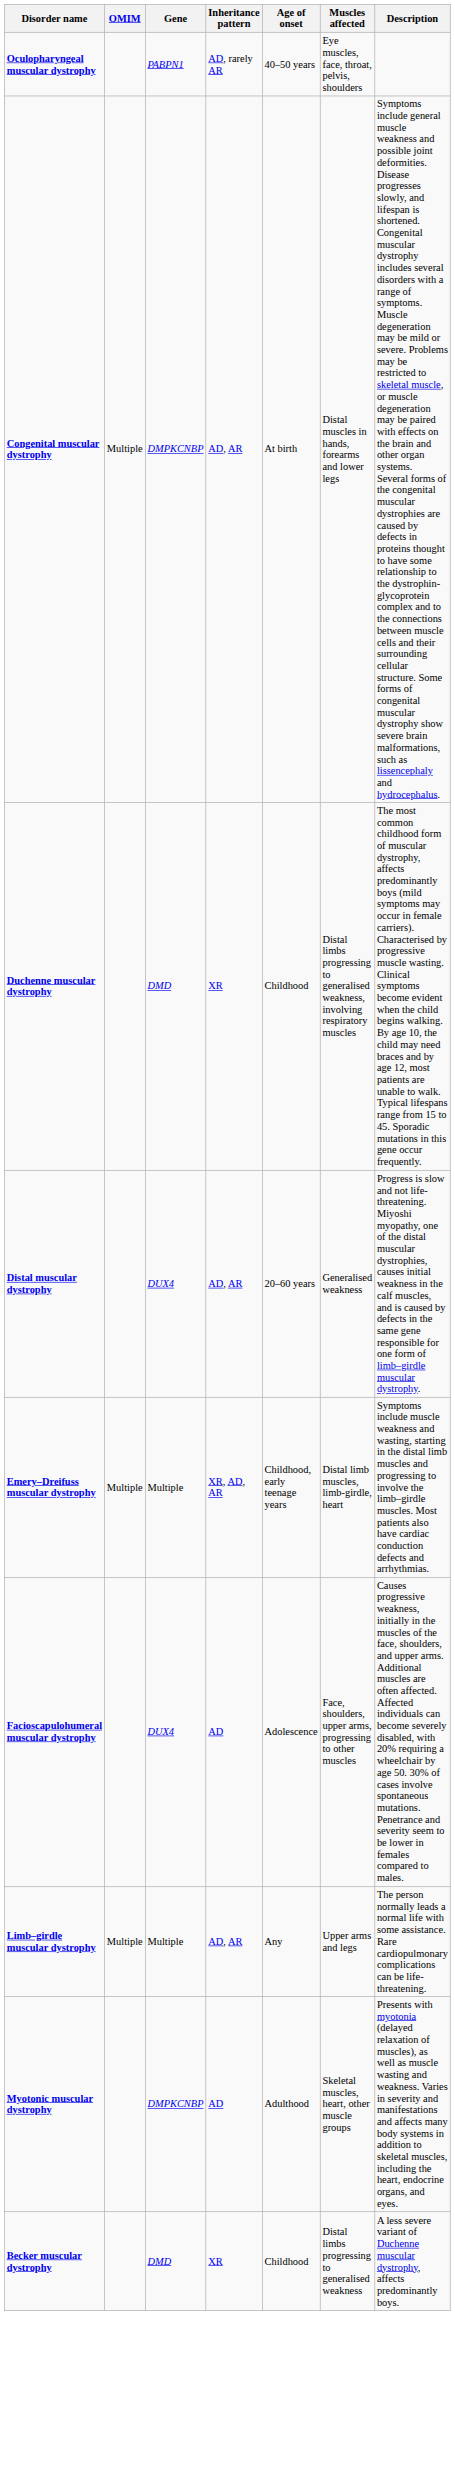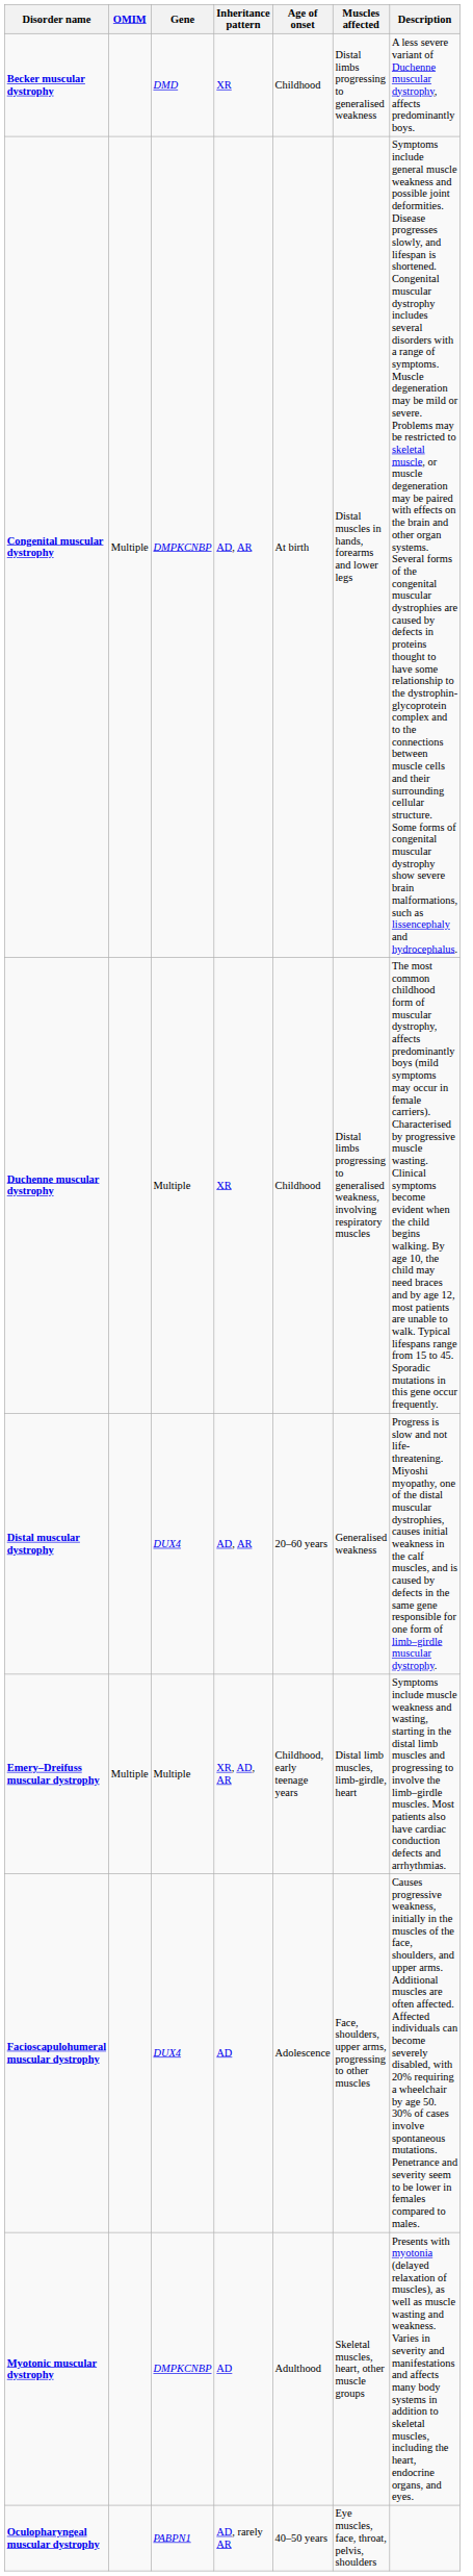 <table class="wikitable">
 <tr>
 <th>Disorder name</th>
 <th><a href='#'>OMIM</a></th>
 <th>Gene</th>
 <th>Inheritance pattern</th>
 <th>Age of onset</th>
 <th>Muscles affected</th>
 <th>Description</th>
 </tr>
 <tr>
-<td><strong><a href='#'>Oculopharyngeal muscular dystrophy</a></strong></td>
+<td><strong><a href='#'>Becker muscular dystrophy</a></strong></td>
 <td></td>
-<td><em><a href='#'>PABPN1</a></em></td>
-<td><a href='#'>AD</a>, rarely <a href='#'>AR</a></td>
-<td>40–50 years</td>
-<td>Eye muscles, face, throat, pelvis, shoulders</td>
-<td></td>
+<td><em><a href='#'>DMD</a></em></td>
+<td><a href='#'>XR</a></td>
+<td>Childhood</td>
+<td>Distal limbs progressing to generalised weakness</td>
+<td>A less severe variant of <a href='#'>Duchenne muscular dystrophy</a>, affects predominantly boys.</td>
 </tr>
 <tr>
 <td><strong><a href='#'>Congenital muscular dystrophy</a></strong></td>
 <td>Multiple</td>
 <td><em><a href='#'>DMPK</a></em><em><a href='#'>CNBP</a></em></td>
 <td><a href='#'>AD</a>, <a href='#'>AR</a></td>
 <td>At birth</td>
 <td>Distal muscles in hands, forearms and lower legs</td>
 <td>Symptoms include general muscle weakness and possible joint deformities. Disease progresses slowly, and lifespan is shortened.<br>Congenital muscular dystrophy includes several disorders with a range of symptoms. Muscle degeneration may be mild or severe. Problems may be restricted to <a href='#'>skeletal muscle</a>, or muscle degeneration may be paired with effects on the brain and other organ systems.<br>Several forms of the congenital muscular dystrophies are caused by defects in proteins thought to have some relationship to the dystrophin-glycoprotein complex and to the connections between muscle cells and their surrounding cellular structure. Some forms of congenital muscular dystrophy show severe brain malformations, such as <a href='#'>lissencephaly</a> and <a href='#'>hydrocephalus</a>.</td>
 </tr>
 <tr>
 <td><strong><a href='#'>Duchenne muscular dystrophy</a></strong></td>
 <td></td>
-<td><em><a href='#'>DMD</a></em></td>
+<td>Multiple</td>
 <td><a href='#'>XR</a></td>
 <td>Childhood</td>
 <td>Distal limbs progressing to generalised weakness, involving respiratory muscles</td>
 <td>The most common childhood form of muscular dystrophy, affects predominantly boys (mild symptoms may occur in female carriers). Characterised by progressive muscle wasting. Clinical symptoms become evident when the child begins walking. By age 10, the child may need braces and by age 12, most patients are unable to walk. Typical lifespans range from 15 to 45. Sporadic mutations in this gene occur frequently.</td>
 </tr>
 <tr>
 <td><strong><a href='#'>Distal muscular dystrophy</a></strong></td>
 <td></td>
 <td><em><a href='#'>DUX4</a></em></td>
 <td><a href='#'>AD</a>, <a href='#'>AR</a></td>
 <td>20–60 years</td>
 <td>Generalised weakness</td>
 <td>Progress is slow and not life-threatening.<br>Miyoshi myopathy, one of the distal muscular dystrophies, causes initial weakness in the calf muscles, and is caused by defects in the same gene responsible for one form of <a href='#'>limb–girdle muscular dystrophy</a>.</td>
 </tr>
 <tr>
 <td><strong><a href='#'>Emery–Dreifuss muscular dystrophy</a></strong></td>
 <td>Multiple</td>
 <td>Multiple</td>
 <td><a href='#'>XR</a>, <a href='#'>AD</a>, <a href='#'>AR</a></td>
 <td>Childhood, early teenage years</td>
 <td>Distal limb muscles, limb-girdle, heart</td>
 <td>Symptoms include muscle weakness and wasting, starting in the distal limb muscles and progressing to involve the limb–girdle muscles. Most patients also have cardiac conduction defects and arrhythmias.</td>
 </tr>
 <tr>
 <td><strong><a href='#'>Facioscapulohumeral muscular dystrophy</a></strong></td>
 <td></td>
 <td><em><a href='#'>DUX4</a></em></td>
 <td><a href='#'>AD</a></td>
 <td>Adolescence</td>
 <td>Face, shoulders, upper arms, progressing to other muscles</td>
 <td>Causes progressive weakness, initially in the muscles of the face, shoulders, and upper arms. Additional muscles are often affected. Affected individuals can become severely disabled, with 20% requiring a wheelchair by age 50. 30% of cases involve spontaneous mutations. Penetrance and severity seem to be lower in females compared to males.</td>
 </tr>
 <tr>
-<td><strong><a href='#'>Limb–girdle muscular dystrophy</a></strong></td>
-<td>Multiple</td>
-<td>Multiple</td>
-<td><a href='#'>AD</a>, <a href='#'>AR</a></td>
-<td>Any</td>
-<td>Upper arms and legs</td>
-<td>The person normally leads a normal life with some assistance. Rare cardiopulmonary complications can be life-threatening.</td>
-</tr>
-<tr>
 <td><strong><a href='#'>Myotonic muscular dystrophy</a></strong></td>
 <td></td>
 <td><em><a href='#'>DMPK</a></em><em><a href='#'>CNBP</a></em></td>
 <td><a href='#'>AD</a></td>
 <td>Adulthood</td>
 <td>Skeletal muscles, heart, other muscle groups</td>
 <td>Presents with <a href='#'>myotonia</a> (delayed relaxation of muscles), as well as muscle wasting and weakness. Varies in severity and manifestations and affects many body systems in addition to skeletal muscles, including the heart, endocrine organs, and eyes.</td>
 </tr>
 <tr>
-<td><strong><a href='#'>Becker muscular dystrophy</a></strong></td>
+<td><strong><a href='#'>Oculopharyngeal muscular dystrophy</a></strong></td>
 <td></td>
-<td><em><a href='#'>DMD</a></em></td>
-<td><a href='#'>XR</a></td>
-<td>Childhood</td>
-<td>Distal limbs progressing to generalised weakness</td>
-<td>A less severe variant of <a href='#'>Duchenne muscular dystrophy</a>, affects predominantly boys.</td>
+<td><em><a href='#'>PABPN1</a></em></td>
+<td><a href='#'>AD</a>, rarely <a href='#'>AR</a></td>
+<td>40–50 years</td>
+<td>Eye muscles, face, throat, pelvis, shoulders</td>
+<td></td>
 </tr>
 </table>
